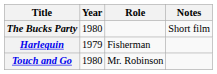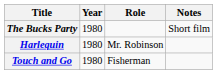 <table class="wikitable plainrowheaders sortable">
 <tr>
 <th scope="col">Title</th>
 <th scope="col">Year</th>
 <th scope="col">Role</th>
 <th scope="col" class="unsortable">Notes</th>
 </tr>
 <tr>
 <th scope=row><em>The Bucks Party</em></th>
 <td>1980</td>
 <td></td>
 <td>Short film</td>
 </tr>
 <tr>
 <th scope=row><em><a href='#'>Harlequin</a></em></th>
-<td>1979</td>
-<td>Fisherman</td>
+<td>1980</td>
+<td>Mr. Robinson</td>
 <td></td>
 </tr>
 <tr>
 <th scope=row><em><a href='#'>Touch and Go</a></em></th>
 <td>1980</td>
-<td>Mr. Robinson</td>
+<td>Fisherman</td>
 <td></td>
 </tr>
 </table>
